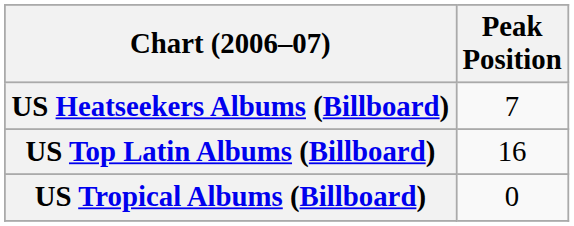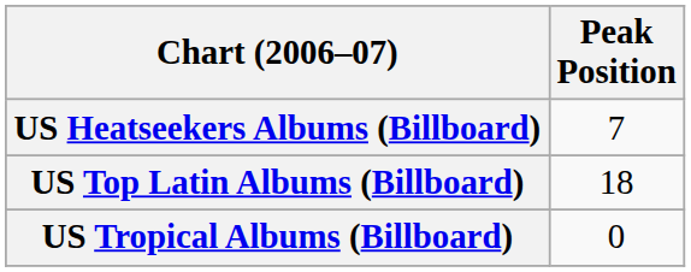 <table class="wikitable plainrowheaders" style="text-align:center;">
 <tr>
 <th scope="col">Chart (2006–07)</th>
 <th scope="col">Peak <br> Position</th>
 </tr>
 <tr>
 <th scope="row">US <a href='#'>Heatseekers Albums</a> (<a href='#'>Billboard</a>) </th>
 <td align=center>7</td>
 </tr>
 <tr>
 <th scope="row">US <a href='#'>Top Latin Albums</a> (<a href='#'>Billboard</a>) </th>
-<td align=center>16</td>
+<td align=center>18</td>
 </tr>
 <tr>
 <th scope="row">US <a href='#'>Tropical Albums</a> (<a href='#'>Billboard</a>) </th>
 <td align=center>0</td>
 </tr>
 </table>
